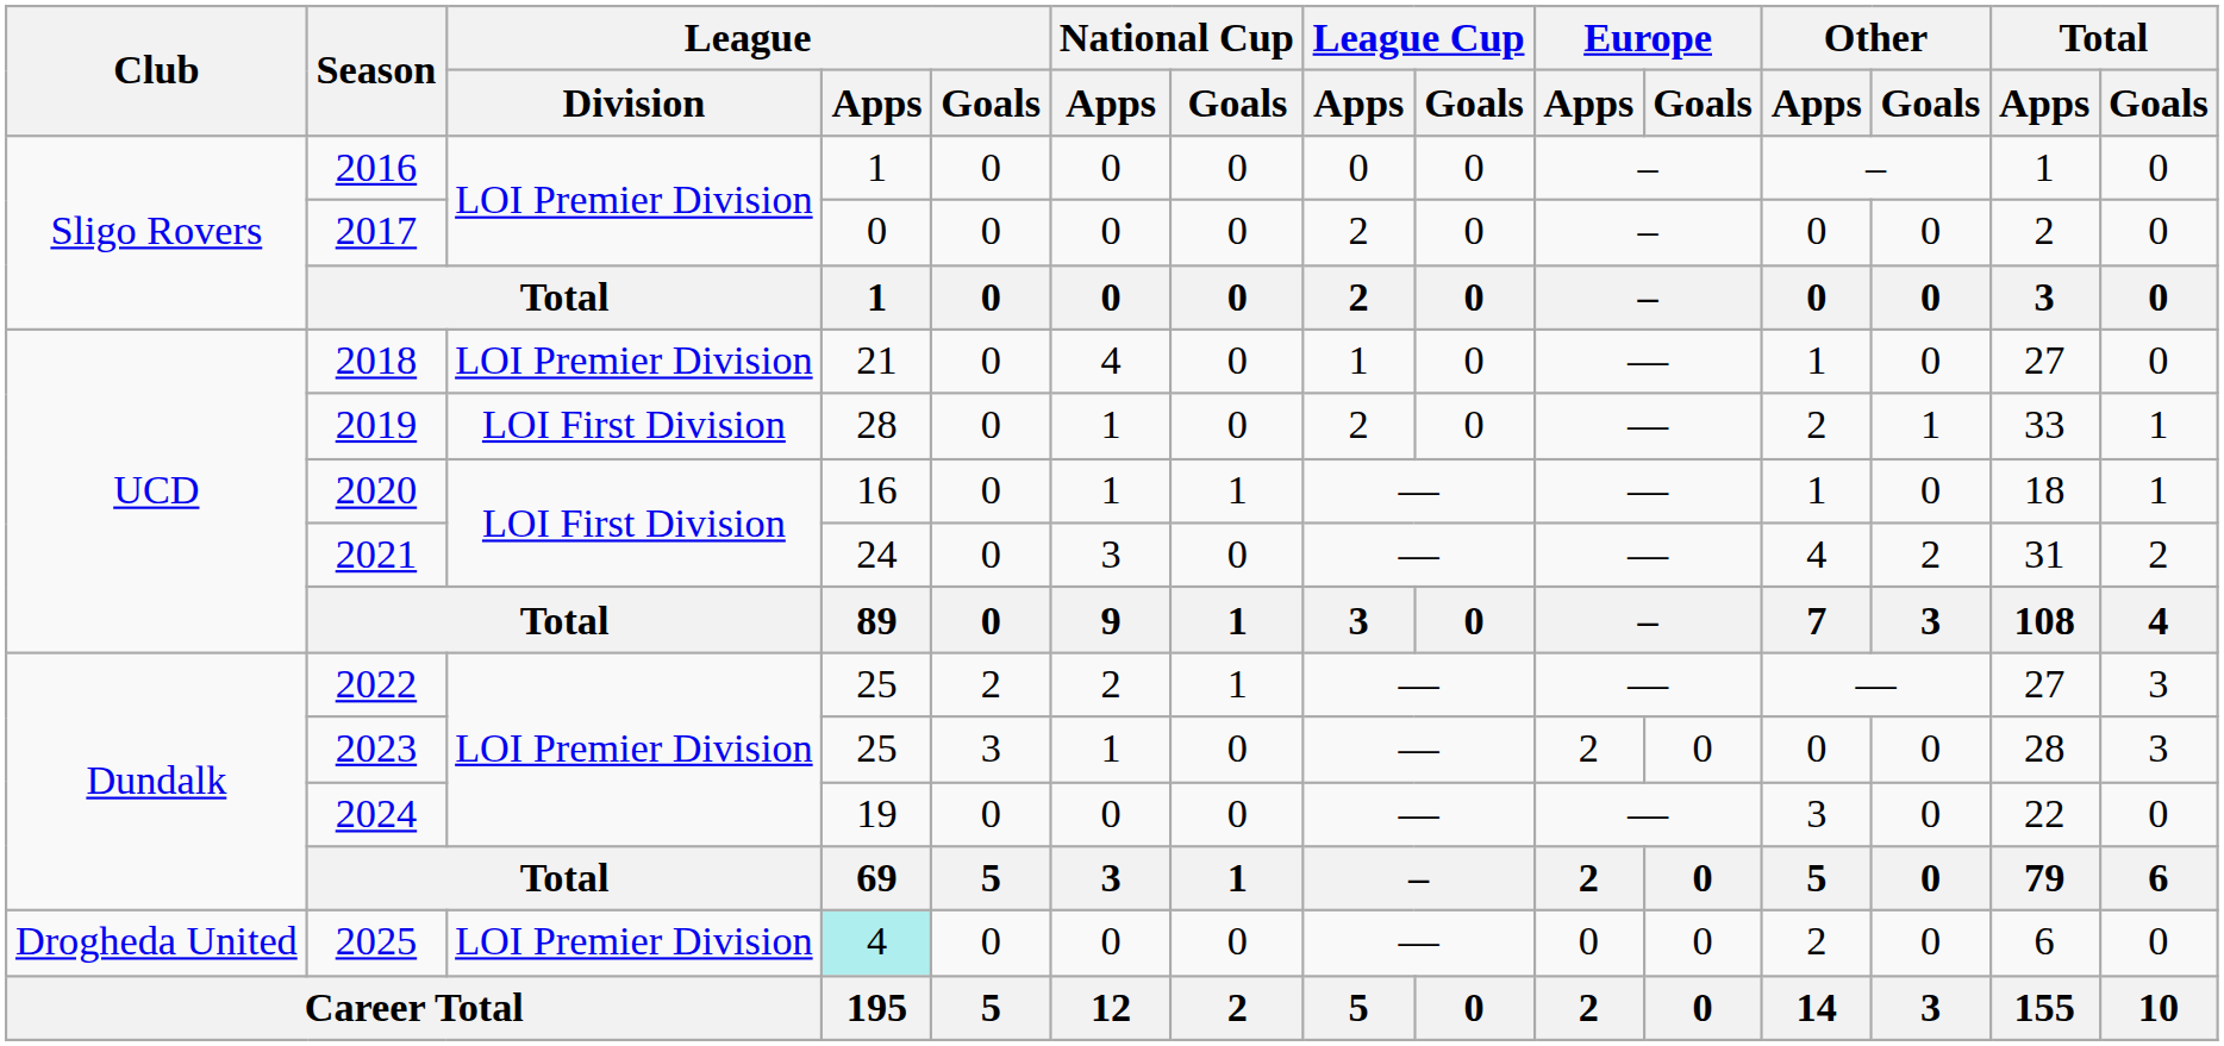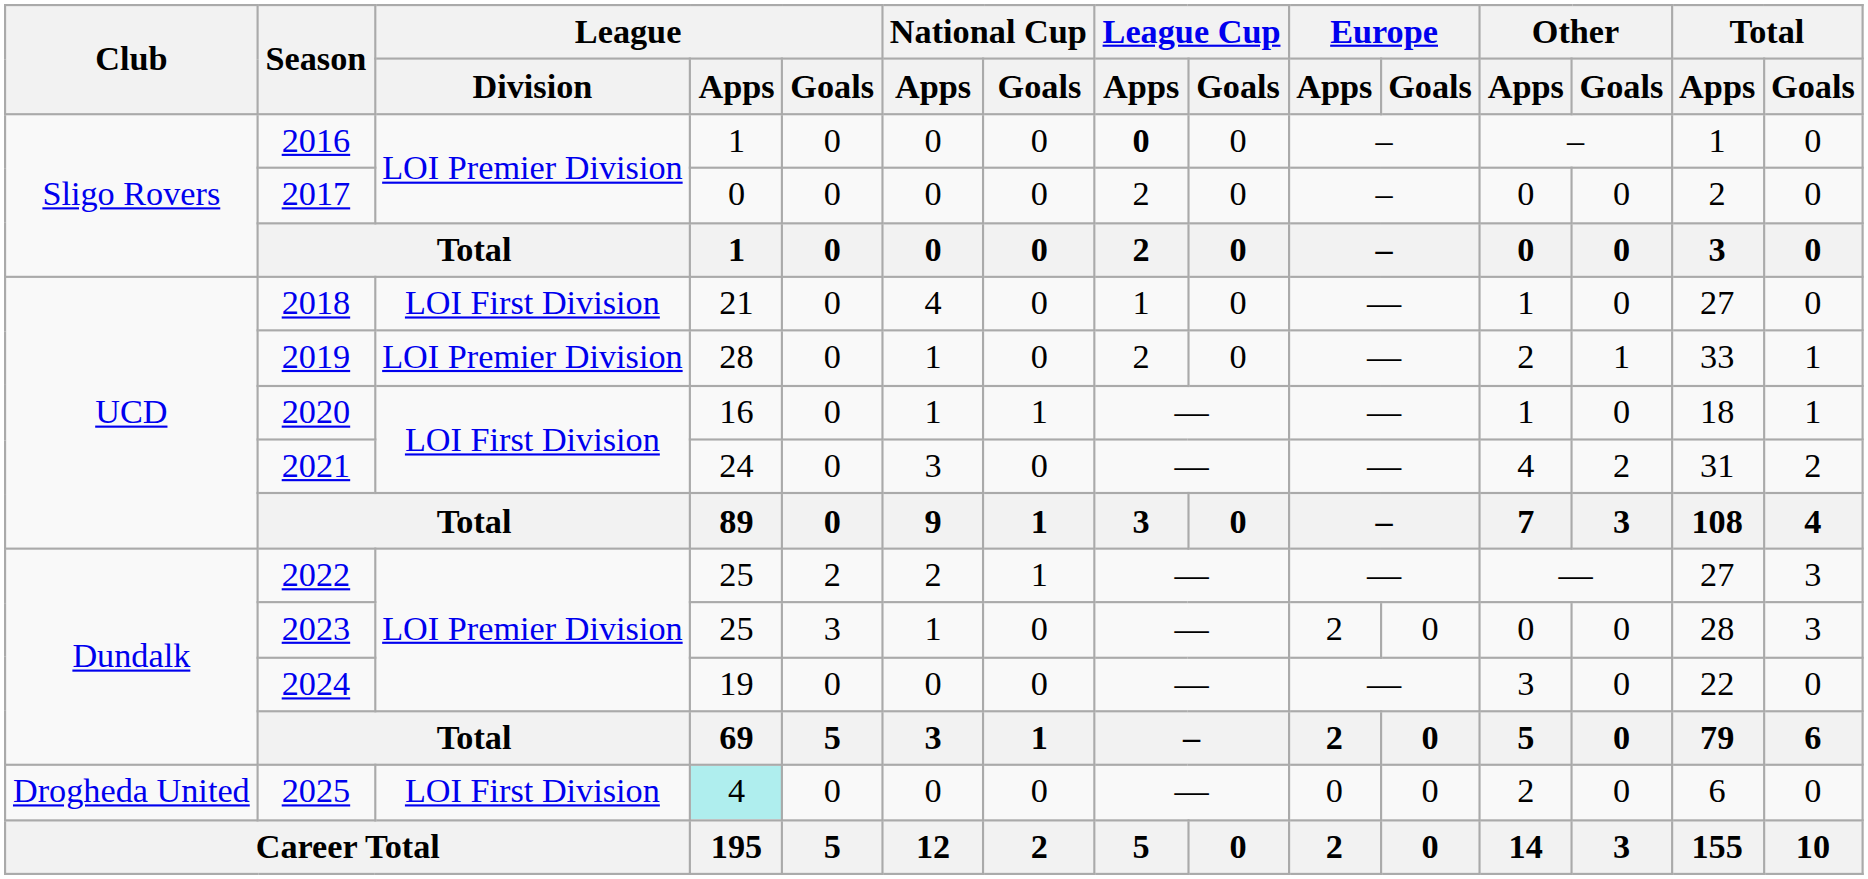 <table class=wikitable style="text-align: center">
 <tr>
 <th rowspan=2>Club</th>
 <th rowspan=2>Season</th>
 <th colspan=3>League</th>
 <th colspan=2>National Cup</th>
 <th colspan=2><a href='#'>League Cup</a></th>
 <th colspan=2><a href='#'>Europe</a></th>
 <th colspan=2>Other</th>
 <th colspan=2>Total</th>
 </tr>
 <tr>
 <th>Division</th>
 <th>Apps</th>
 <th>Goals</th>
 <th>Apps</th>
 <th>Goals</th>
 <th>Apps</th>
 <th>Goals</th>
 <th>Apps</th>
 <th>Goals</th>
 <th>Apps</th>
 <th>Goals</th>
 <th>Apps</th>
 <th>Goals</th>
 </tr>
 <tr>
 <td rowspan="3"><a href='#'>Sligo Rovers</a></td>
 <td><a href='#'>2016</a></td>
 <td rowspan="2"><a href='#'>LOI Premier Division</a></td>
 <td>1</td>
 <td>0</td>
 <td>0</td>
 <td>0</td>
-<td>0</td>
+<td><strong>0</strong></td>
 <td>0</td>
 <td colspan="2">–</td>
 <td colspan="2">–</td>
 <td>1</td>
 <td>0</td>
 </tr>
 <tr>
 <td><a href='#'>2017</a></td>
 <td>0</td>
 <td>0</td>
 <td>0</td>
 <td>0</td>
 <td>2</td>
 <td>0</td>
 <td colspan="2">–</td>
 <td>0</td>
 <td>0</td>
 <td>2</td>
 <td>0</td>
 </tr>
 <tr>
 <th colspan="2">Total</th>
 <th>1</th>
 <th>0</th>
 <th>0</th>
 <th>0</th>
 <th>2</th>
 <th>0</th>
 <th colspan="2">–</th>
 <th>0</th>
 <th>0</th>
 <th>3</th>
 <th>0</th>
 </tr>
 <tr>
 <td rowspan="5"><a href='#'>UCD</a></td>
 <td><a href='#'>2018</a></td>
-<td><a href='#'>LOI Premier Division</a></td>
+<td><a href='#'>LOI First Division</a></td>
 <td>21</td>
 <td>0</td>
 <td>4</td>
 <td>0</td>
 <td>1</td>
 <td>0</td>
 <td colspan="2">—</td>
 <td>1</td>
 <td>0</td>
 <td>27</td>
 <td>0</td>
 </tr>
 <tr>
 <td><a href='#'>2019</a></td>
-<td><a href='#'>LOI First Division</a></td>
+<td><a href='#'>LOI Premier Division</a></td>
 <td>28</td>
 <td>0</td>
 <td>1</td>
 <td>0</td>
 <td>2</td>
 <td>0</td>
 <td colspan="2">—</td>
 <td>2</td>
 <td>1</td>
 <td>33</td>
 <td>1</td>
 </tr>
 <tr>
 <td><a href='#'>2020</a></td>
 <td rowspan="2"><a href='#'>LOI First Division</a></td>
 <td>16</td>
 <td>0</td>
 <td>1</td>
 <td>1</td>
 <td colspan="2">—</td>
 <td colspan="2">—</td>
 <td>1</td>
 <td>0</td>
 <td>18</td>
 <td>1</td>
 </tr>
 <tr>
 <td><a href='#'>2021</a></td>
 <td>24</td>
 <td>0</td>
 <td>3</td>
 <td>0</td>
 <td colspan="2">—</td>
 <td colspan="2">—</td>
 <td>4</td>
 <td>2</td>
 <td>31</td>
 <td>2</td>
 </tr>
 <tr>
 <th colspan="2">Total</th>
 <th>89</th>
 <th>0</th>
 <th>9</th>
 <th>1</th>
 <th>3</th>
 <th>0</th>
 <th colspan="2">–</th>
 <th>7</th>
 <th>3</th>
 <th>108</th>
 <th>4</th>
 </tr>
 <tr>
 <td rowspan="4"><a href='#'>Dundalk</a></td>
 <td><a href='#'>2022</a></td>
 <td rowspan="3"><a href='#'>LOI Premier Division</a></td>
 <td>25</td>
 <td>2</td>
 <td>2</td>
 <td>1</td>
 <td colspan="2">—</td>
 <td colspan="2">—</td>
 <td colspan="2">—</td>
 <td>27</td>
 <td>3</td>
 </tr>
 <tr>
 <td><a href='#'>2023</a></td>
 <td>25</td>
 <td>3</td>
 <td>1</td>
 <td>0</td>
 <td colspan="2">—</td>
 <td>2</td>
 <td>0</td>
 <td>0</td>
 <td>0</td>
 <td>28</td>
 <td>3</td>
 </tr>
 <tr>
 <td><a href='#'>2024</a></td>
 <td>19</td>
 <td>0</td>
 <td>0</td>
 <td>0</td>
 <td colspan="2">—</td>
 <td colspan="2">—</td>
 <td>3</td>
 <td>0</td>
 <td>22</td>
 <td>0</td>
 </tr>
 <tr>
 <th colspan="2">Total</th>
 <th>69</th>
 <th>5</th>
 <th>3</th>
 <th>1</th>
 <th colspan="2">–</th>
 <th>2</th>
 <th>0</th>
 <th>5</th>
 <th>0</th>
 <th>79</th>
 <th>6</th>
 </tr>
 <tr>
 <td><a href='#'>Drogheda United</a></td>
 <td><a href='#'>2025</a></td>
-<td><a href='#'>LOI Premier Division</a></td>
+<td><a href='#'>LOI First Division</a></td>
 <td style="background: paleturquoise;">4</td>
 <td>0</td>
 <td>0</td>
 <td>0</td>
 <td colspan="2">—</td>
 <td>0</td>
 <td>0</td>
 <td>2</td>
 <td>0</td>
 <td>6</td>
 <td>0</td>
 </tr>
 <tr>
 <th colspan="3">Career Total</th>
 <th>195</th>
 <th>5</th>
 <th>12</th>
 <th>2</th>
 <th>5</th>
 <th>0</th>
 <th>2</th>
 <th>0</th>
 <th>14</th>
 <th>3</th>
 <th>155</th>
 <th>10</th>
 </tr>
 </table>
